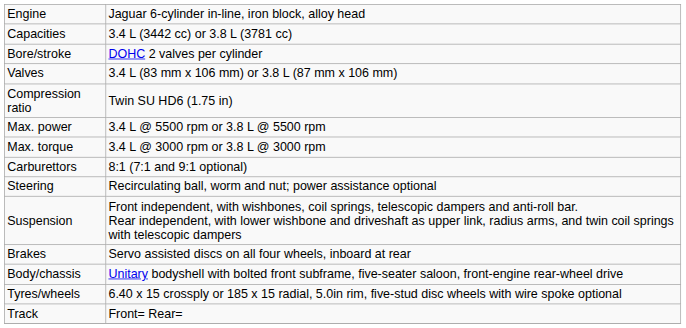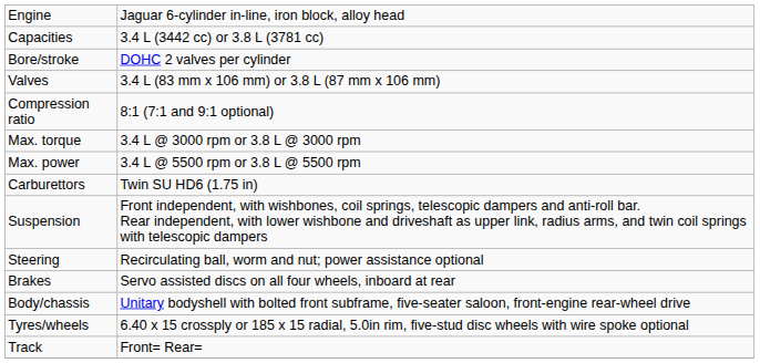 <table class="wikitable">
 <tr>
 <td>Engine</td>
 <td>Jaguar 6-cylinder in-line, iron block, alloy head</td>
 </tr>
 <tr>
 <td>Capacities</td>
 <td>3.4 L (3442 cc) or 3.8 L (3781 cc)</td>
 </tr>
 <tr>
 <td>Bore/stroke</td>
 <td><a href='#'>DOHC</a> 2 valves per cylinder</td>
 </tr>
 <tr>
 <td>Valves</td>
 <td>3.4 L (83 mm x 106 mm) or 3.8 L (87 mm x 106 mm)</td>
 </tr>
 <tr>
 <td>Compression ratio</td>
-<td>Twin SU HD6 (1.75 in)</td>
+<td>8:1 (7:1 and 9:1 optional)</td>
+</tr>
+<tr>
+<td>Max. torque</td>
+<td>3.4 L  @ 3000 rpm or 3.8 L  @ 3000 rpm</td>
 </tr>
 <tr>
 <td>Max. power</td>
 <td>3.4 L  @ 5500 rpm or 3.8 L  @ 5500 rpm</td>
 </tr>
 <tr>
-<td>Max. torque</td>
-<td>3.4 L  @ 3000 rpm or 3.8 L  @ 3000 rpm</td>
+<td>Carburettors</td>
+<td>Twin SU HD6 (1.75 in)</td>
 </tr>
 <tr>
-<td>Carburettors</td>
-<td>8:1 (7:1 and 9:1 optional)</td>
+<td>Suspension</td>
+<td>Front independent, with wishbones, coil springs, telescopic dampers and anti-roll bar.<br>Rear independent, with lower wishbone and driveshaft as upper link, radius arms, and twin coil springs with telescopic dampers</td>
 </tr>
 <tr>
 <td>Steering</td>
 <td>Recirculating ball, worm and nut; power assistance optional</td>
-</tr>
-<tr>
-<td>Suspension</td>
-<td>Front independent, with wishbones, coil springs, telescopic dampers and anti-roll bar.<br>Rear independent, with lower wishbone and driveshaft as upper link, radius arms, and twin coil springs with telescopic dampers</td>
 </tr>
 <tr>
 <td>Brakes</td>
 <td>Servo assisted discs on all four wheels, inboard at rear</td>
 </tr>
 <tr>
 <td>Body/chassis</td>
 <td><a href='#'>Unitary</a> bodyshell with bolted front subframe, five-seater saloon, front-engine rear-wheel drive</td>
 </tr>
 <tr>
 <td>Tyres/wheels</td>
 <td>6.40 x 15 crossply or 185 x 15 radial, 5.0in rim, five-stud disc wheels with wire spoke optional</td>
 </tr>
 <tr>
 <td>Track</td>
 <td>Front=   Rear=</td>
 </tr>
 <tr>
 </tr>
 </table>
